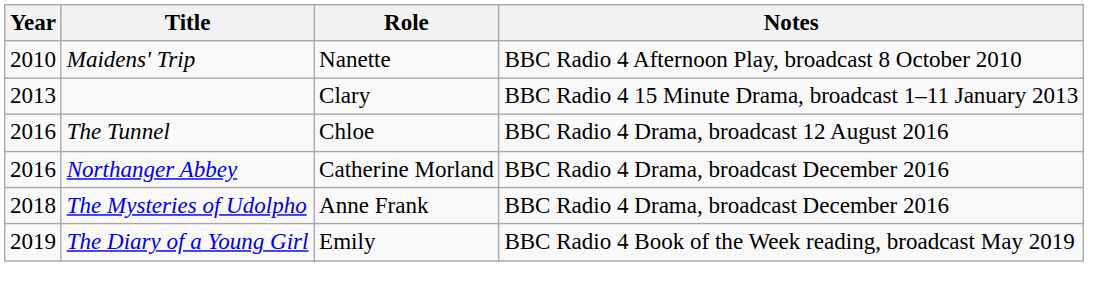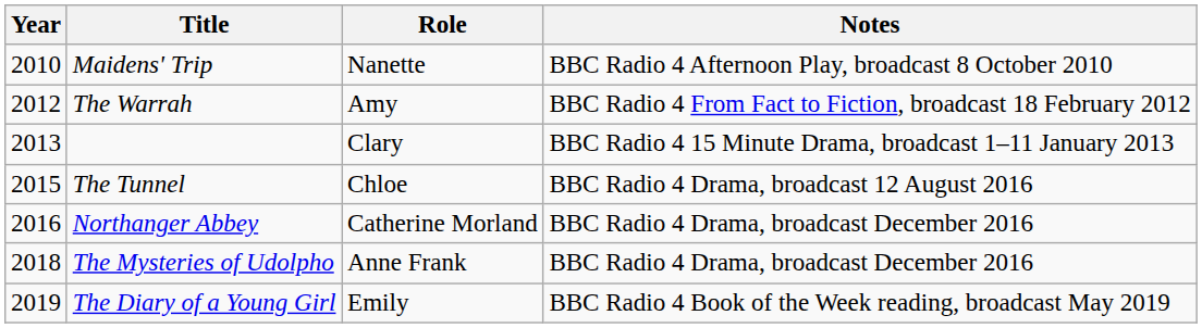 <table class="wikitable sortable">
 <tr>
 <th>Year</th>
 <th>Title</th>
 <th>Role</th>
 <th class="unsortable">Notes</th>
 </tr>
 <tr>
 <td>2010</td>
 <td><em>Maidens' Trip</em></td>
 <td>Nanette</td>
 <td>BBC Radio 4 Afternoon Play, broadcast 8 October 2010</td>
 </tr>
 <tr>
+<td>2012</td>
+<td><em>The Warrah</em></td>
+<td>Amy</td>
+<td>BBC Radio 4 <a href='#'>From Fact to Fiction</a>, broadcast 18 February 2012</td>
+</tr>
+<tr>
 <td>2013</td>
 <td><em></em></td>
 <td>Clary</td>
 <td>BBC Radio 4 15 Minute Drama, broadcast 1–11 January 2013</td>
 </tr>
 <tr>
-<td>2016</td>
+<td>2015</td>
 <td><em>The Tunnel</em></td>
 <td>Chloe</td>
 <td>BBC Radio 4 Drama, broadcast 12 August 2016</td>
 </tr>
 <tr>
 <td>2016</td>
 <td><em><a href='#'>Northanger Abbey</a></em></td>
 <td>Catherine Morland</td>
 <td>BBC Radio 4 Drama, broadcast December 2016</td>
 </tr>
 <tr>
 <td>2018</td>
 <td><em><a href='#'>The Mysteries of Udolpho</a></em></td>
 <td>Anne Frank</td>
 <td>BBC Radio 4 Drama, broadcast December 2016</td>
 </tr>
 <tr>
 <td>2019</td>
 <td><em><a href='#'>The Diary of a Young Girl</a></em></td>
 <td>Emily</td>
 <td>BBC Radio 4 Book of the Week reading, broadcast May 2019</td>
 </tr>
 </table>
